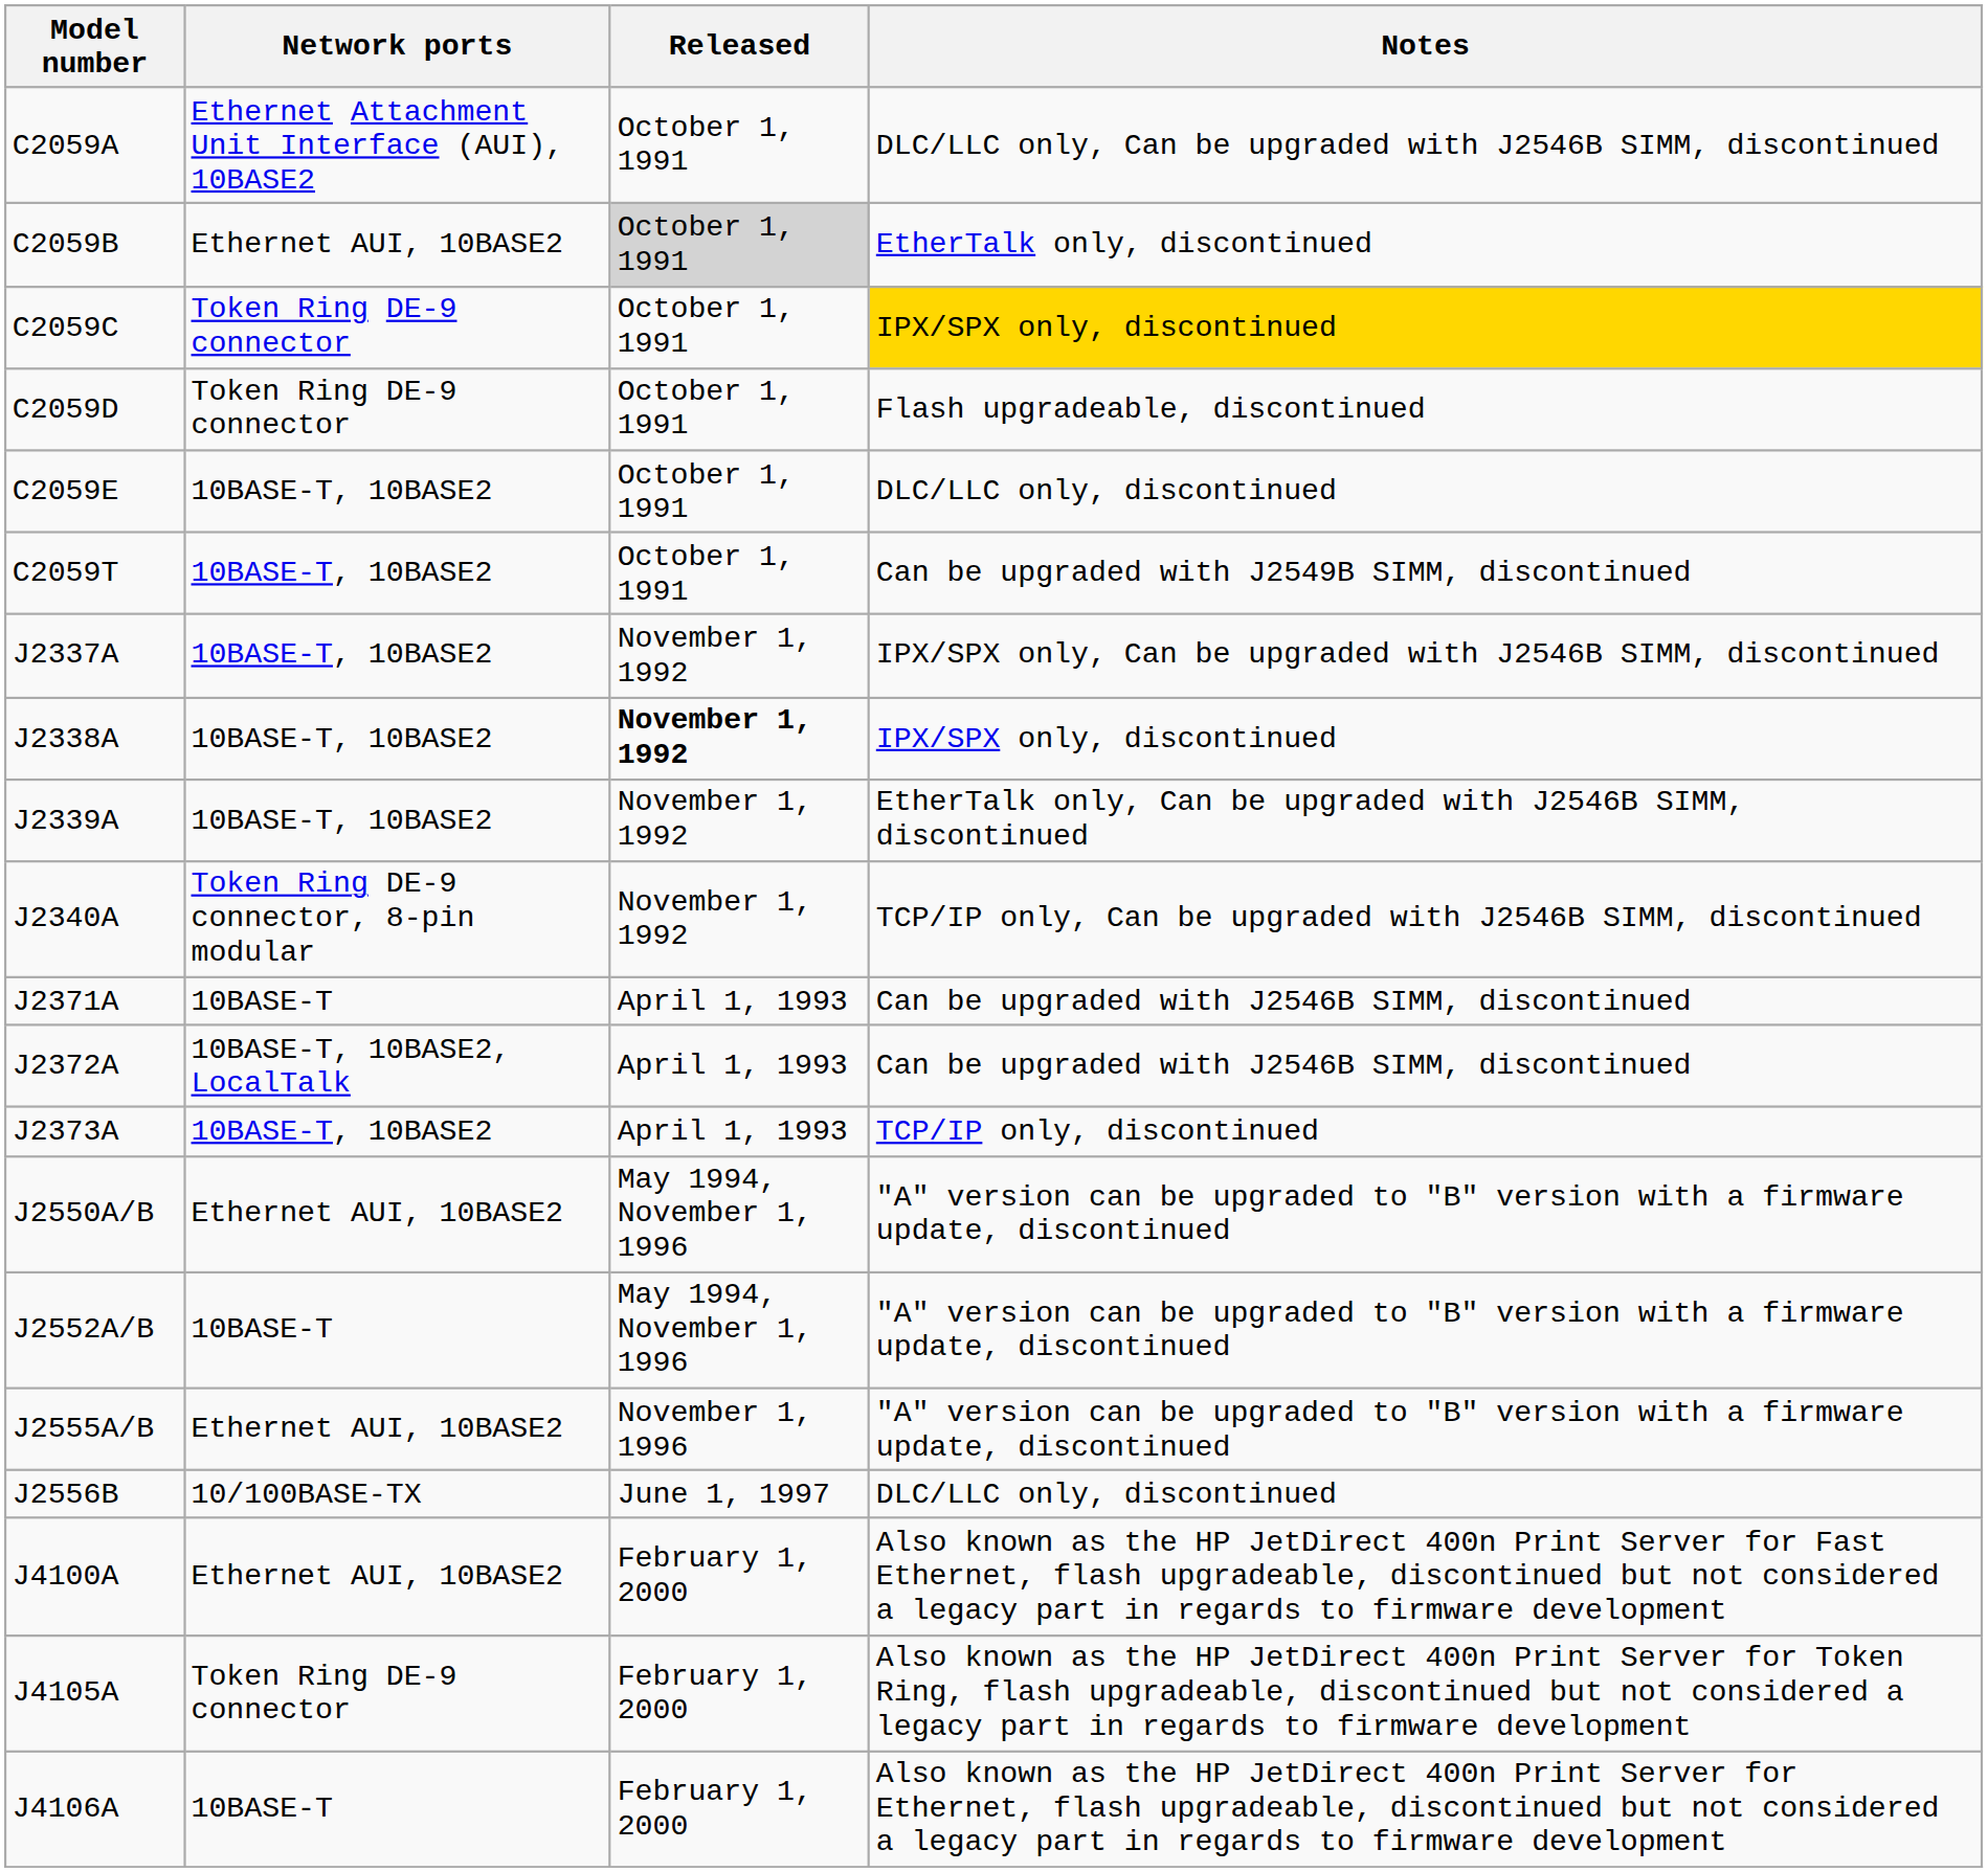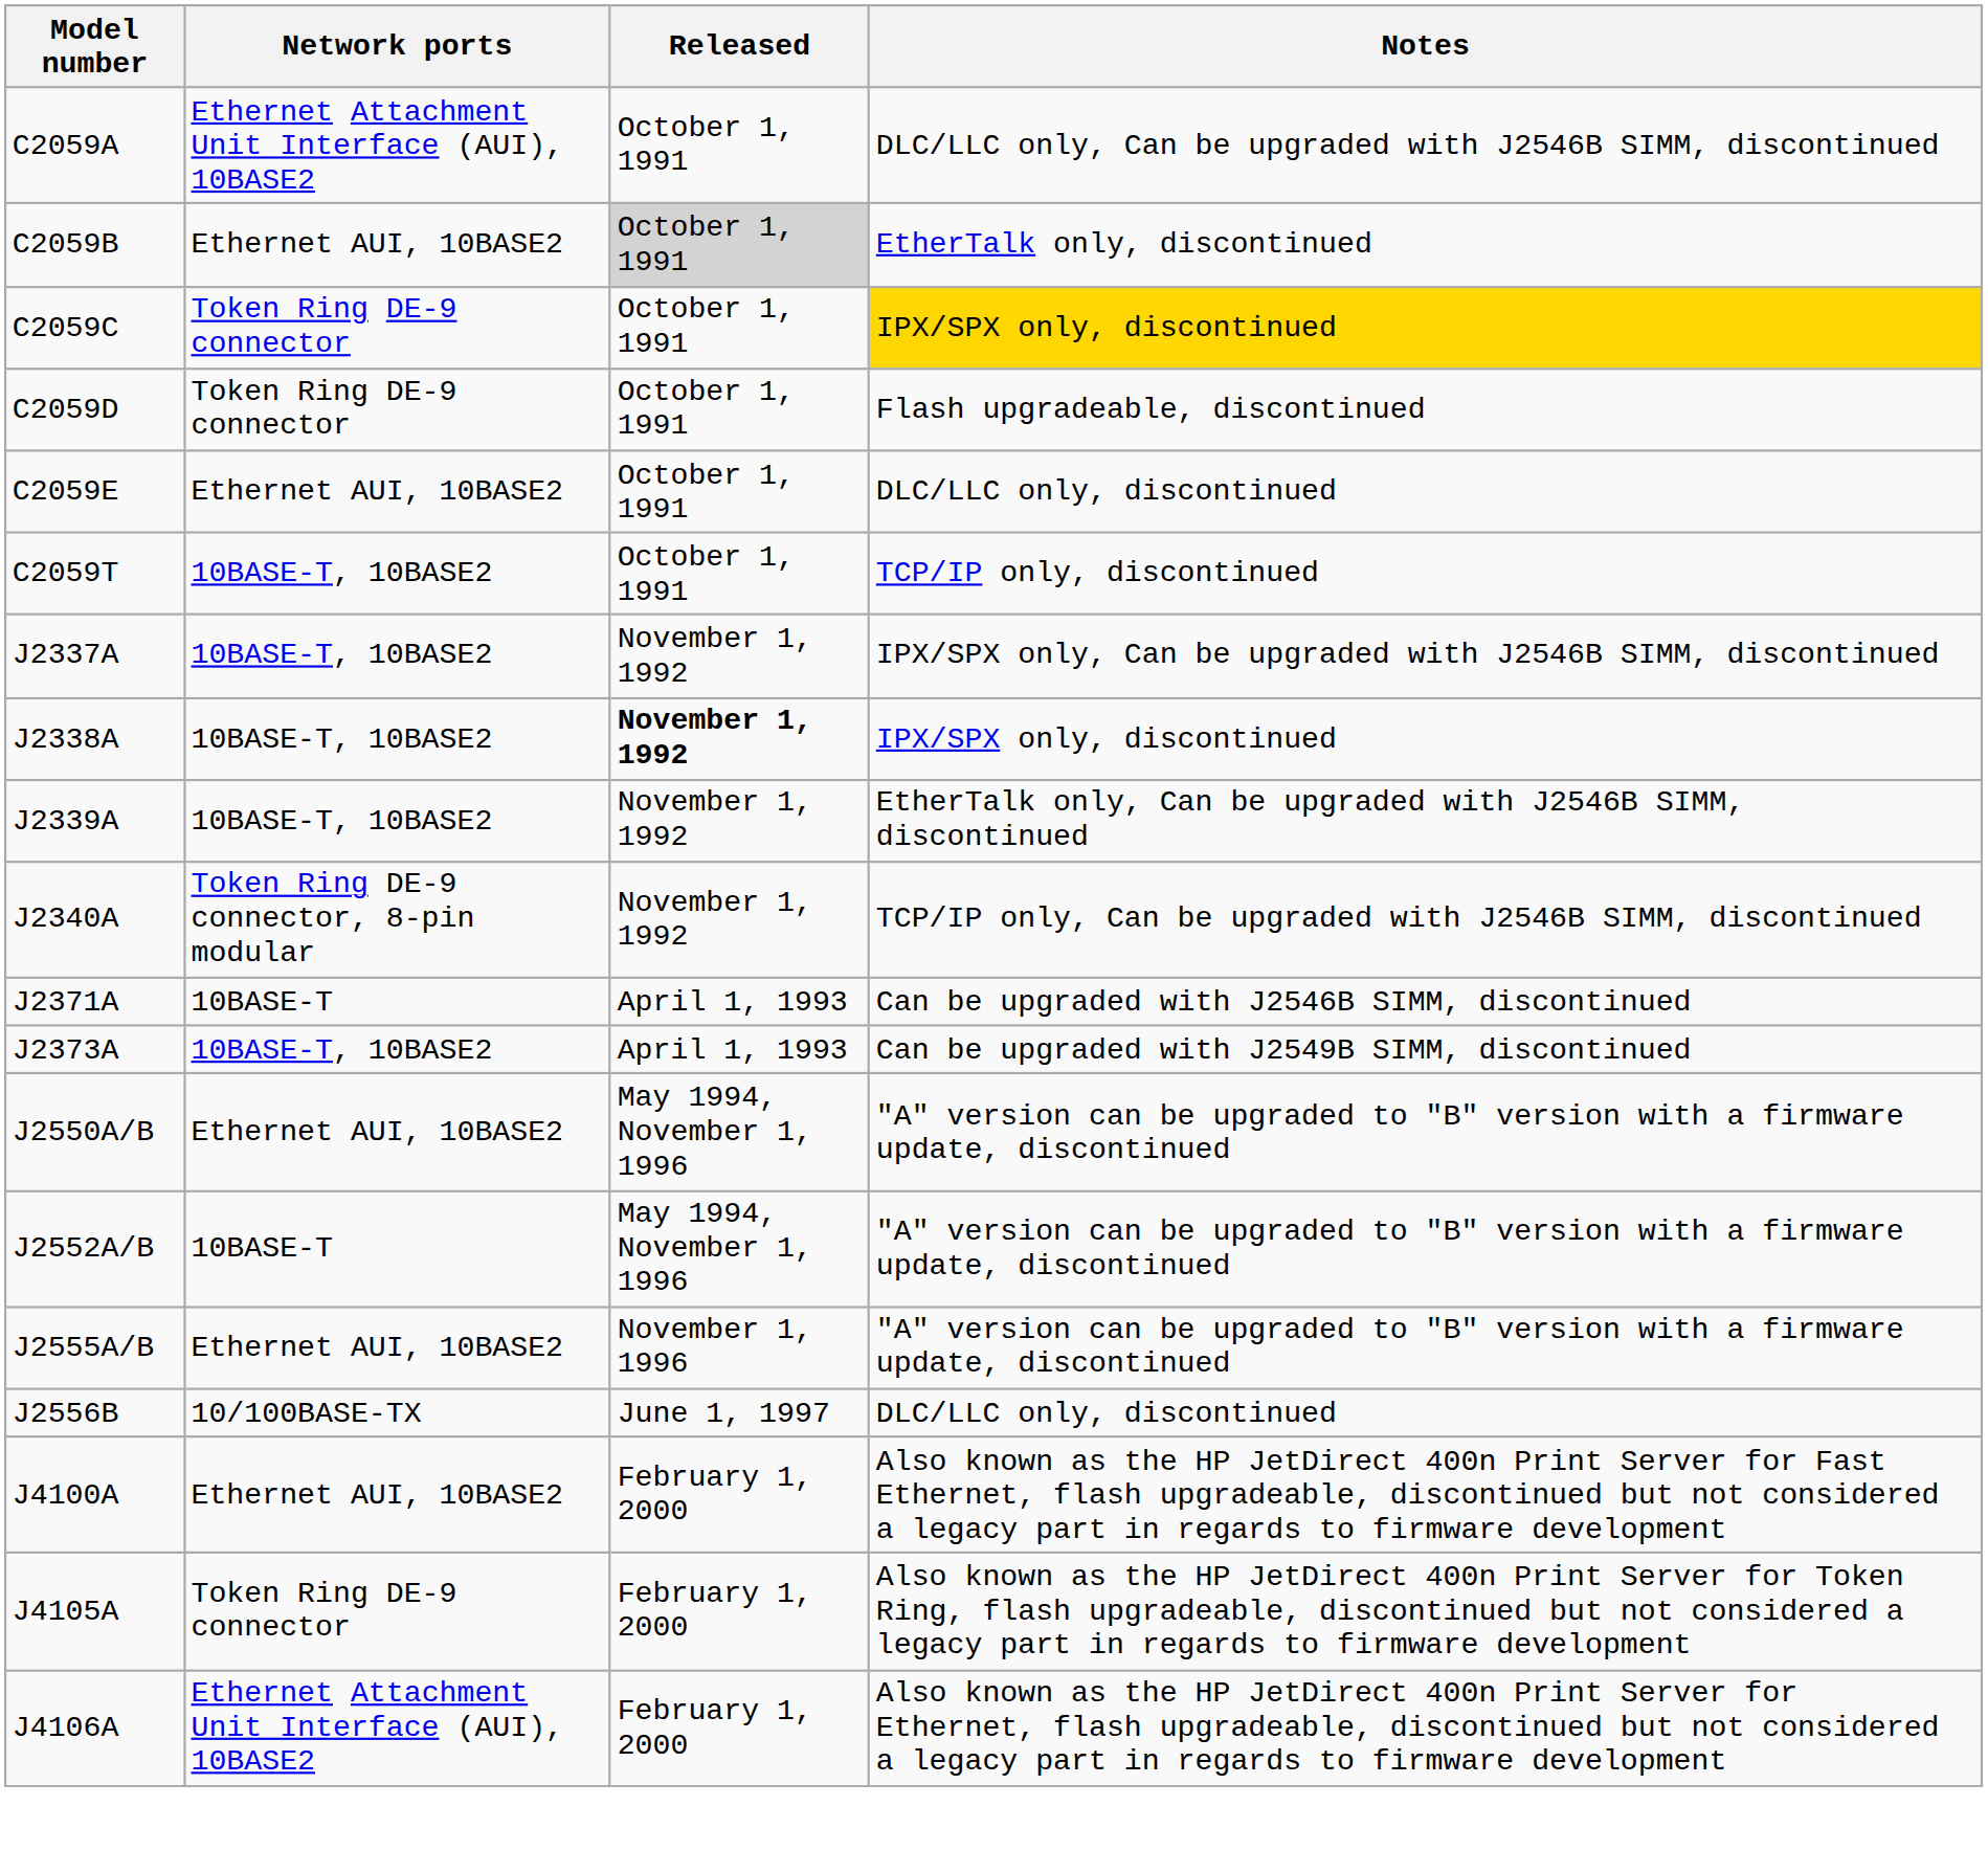 <table class="wikitable">
 <tr>
 <th>Model number</th>
 <th>Network ports</th>
 <th>Released</th>
 <th>Notes</th>
 </tr>
 <tr>
 <td>C2059A</td>
 <td><a href='#'>Ethernet</a> <a href='#'>Attachment Unit Interface</a> (AUI), <a href='#'>10BASE2</a></td>
 <td>October 1, 1991</td>
 <td>DLC/LLC only, Can be upgraded with J2546B SIMM, discontinued</td>
 </tr>
 <tr>
 <td>C2059B</td>
 <td>Ethernet AUI, 10BASE2</td>
 <td style="background: lightgrey;">October 1, 1991</td>
 <td><a href='#'>EtherTalk</a> only, discontinued</td>
 </tr>
 <tr>
 <td>C2059C</td>
 <td><a href='#'>Token Ring</a> <a href='#'>DE-9 connector</a></td>
 <td>October 1, 1991</td>
 <td style="background: gold;">IPX/SPX only, discontinued</td>
 </tr>
 <tr>
 <td>C2059D</td>
 <td>Token Ring DE-9 connector</td>
 <td>October 1, 1991</td>
 <td>Flash upgradeable, discontinued</td>
 </tr>
 <tr>
 <td>C2059E</td>
-<td>10BASE-T, 10BASE2</td>
+<td>Ethernet AUI, 10BASE2</td>
 <td>October 1, 1991</td>
 <td>DLC/LLC only, discontinued</td>
 </tr>
 <tr>
 <td>C2059T</td>
 <td><a href='#'>10BASE-T</a>, 10BASE2</td>
 <td>October 1, 1991</td>
-<td>Can be upgraded with J2549B SIMM, discontinued</td>
+<td><a href='#'>TCP/IP</a> only, discontinued</td>
 </tr>
 <tr>
 <td>J2337A</td>
 <td><a href='#'>10BASE-T</a>, 10BASE2</td>
 <td>November 1, 1992</td>
 <td>IPX/SPX only, Can be upgraded with J2546B SIMM, discontinued</td>
 </tr>
 <tr>
 <td>J2338A</td>
 <td>10BASE-T, 10BASE2</td>
 <td><strong>November 1, 1992</strong></td>
 <td><a href='#'>IPX/SPX</a> only, discontinued</td>
 </tr>
 <tr>
 <td>J2339A</td>
 <td>10BASE-T, 10BASE2</td>
 <td>November 1, 1992</td>
 <td>EtherTalk only, Can be upgraded with J2546B SIMM, discontinued</td>
 </tr>
 <tr>
 <td>J2340A</td>
 <td><a href='#'>Token Ring</a> DE-9 connector, 8-pin modular</td>
 <td>November 1, 1992</td>
 <td>TCP/IP only, Can be upgraded with J2546B SIMM, discontinued</td>
 </tr>
 <tr>
 <td>J2371A</td>
 <td>10BASE-T</td>
 <td>April 1, 1993</td>
 <td>Can be upgraded with J2546B SIMM, discontinued</td>
 </tr>
 <tr>
-<td>J2372A</td>
-<td>10BASE-T, 10BASE2, <a href='#'>LocalTalk</a></td>
-<td>April 1, 1993</td>
-<td>Can be upgraded with J2546B SIMM, discontinued</td>
-</tr>
-<tr>
 <td>J2373A</td>
 <td><a href='#'>10BASE-T</a>, 10BASE2</td>
 <td>April 1, 1993</td>
-<td><a href='#'>TCP/IP</a> only, discontinued</td>
+<td>Can be upgraded with J2549B SIMM, discontinued</td>
 </tr>
 <tr>
 <td>J2550A/B</td>
 <td>Ethernet AUI, 10BASE2</td>
 <td>May 1994, November 1, 1996</td>
 <td>"A" version can be upgraded to "B" version with a firmware update, discontinued </td>
 </tr>
 <tr>
 <td>J2552A/B</td>
 <td>10BASE-T</td>
 <td>May 1994, November 1, 1996</td>
 <td>"A" version can be upgraded to "B" version with a firmware update, discontinued</td>
 </tr>
 <tr>
 <td>J2555A/B</td>
 <td>Ethernet AUI, 10BASE2</td>
 <td>November 1, 1996</td>
 <td>"A" version can be upgraded to "B" version with a firmware update, discontinued </td>
 </tr>
 <tr>
 <td>J2556B</td>
 <td>10/100BASE-TX</td>
 <td>June 1, 1997</td>
 <td>DLC/LLC only, discontinued</td>
 </tr>
 <tr>
 <td>J4100A</td>
 <td>Ethernet AUI, 10BASE2</td>
 <td>February 1, 2000</td>
 <td>Also known as the HP JetDirect 400n Print Server for Fast Ethernet, flash upgradeable, discontinued but not considered a legacy part in regards to firmware development</td>
 </tr>
 <tr>
 <td>J4105A</td>
 <td>Token Ring DE-9 connector</td>
 <td>February 1, 2000</td>
 <td>Also known as the HP JetDirect 400n Print Server for Token Ring, flash upgradeable, discontinued but not considered a legacy part in regards to firmware development</td>
 </tr>
 <tr>
 <td>J4106A</td>
-<td>10BASE-T</td>
+<td><a href='#'>Ethernet</a> <a href='#'>Attachment Unit Interface</a> (AUI), <a href='#'>10BASE2</a></td>
 <td>February 1, 2000</td>
 <td>Also known as the HP JetDirect 400n Print Server for Ethernet, flash upgradeable, discontinued but not considered a legacy part in regards to firmware development</td>
 </tr>
 <tr>
 </tr>
 </table>
